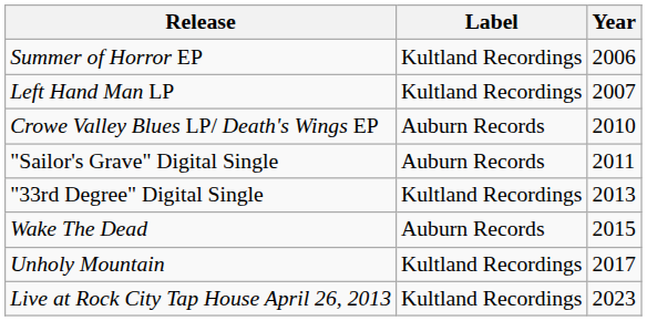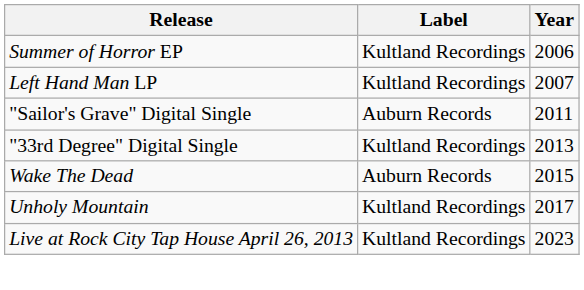 <table class="wikitable">
 <tr>
 <th>Release</th>
 <th>Label</th>
 <th>Year</th>
 </tr>
 <tr>
 <td><em>Summer of Horror</em> EP</td>
 <td>Kultland Recordings</td>
 <td>2006</td>
 </tr>
 <tr>
 <td><em>Left Hand Man</em> LP</td>
 <td>Kultland Recordings</td>
 <td>2007</td>
-</tr>
-<tr>
-<td><em>Crowe Valley Blues</em> LP/ <em>Death's Wings</em> EP</td>
-<td>Auburn Records</td>
-<td>2010</td>
 </tr>
 <tr>
 <td>"Sailor's Grave" Digital Single</td>
 <td>Auburn Records</td>
 <td>2011</td>
 </tr>
 <tr>
 <td>"33rd Degree" Digital Single</td>
 <td>Kultland Recordings</td>
 <td>2013</td>
 </tr>
 <tr>
 <td><em>Wake The Dead</em></td>
 <td>Auburn Records</td>
 <td>2015</td>
 </tr>
 <tr>
 <td><em>Unholy Mountain</em></td>
 <td>Kultland Recordings</td>
 <td>2017</td>
 </tr>
 <tr>
 <td><em>Live at Rock City Tap House April 26, 2013</em></td>
 <td>Kultland Recordings</td>
 <td>2023</td>
 </tr>
 </table>
